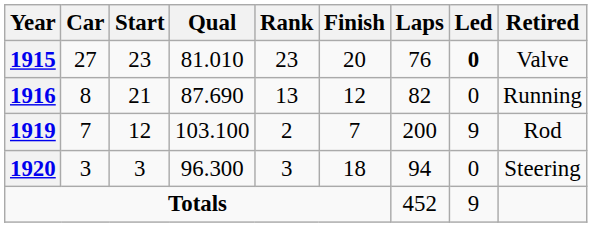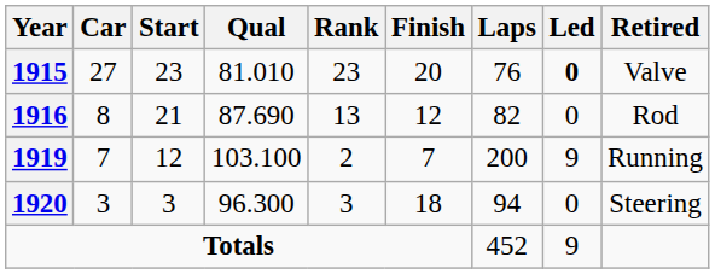 <table class="wikitable" style="text-align:center">
 <tr>
 <th>Year</th>
 <th>Car</th>
 <th>Start</th>
 <th>Qual</th>
 <th>Rank</th>
 <th>Finish</th>
 <th>Laps</th>
 <th>Led</th>
 <th>Retired</th>
 </tr>
 <tr>
 <th><a href='#'>1915</a></th>
 <td>27</td>
 <td>23</td>
 <td>81.010</td>
 <td>23</td>
 <td>20</td>
 <td>76</td>
 <td><strong>0</strong></td>
 <td>Valve</td>
 </tr>
 <tr>
 <th><a href='#'>1916</a></th>
 <td>8</td>
 <td>21</td>
 <td>87.690</td>
 <td>13</td>
 <td>12</td>
 <td>82</td>
 <td>0</td>
-<td>Running</td>
+<td>Rod</td>
 </tr>
 <tr>
 <th><a href='#'>1919</a></th>
 <td>7</td>
 <td>12</td>
 <td>103.100</td>
 <td>2</td>
 <td>7</td>
 <td>200</td>
 <td>9</td>
-<td>Rod</td>
+<td>Running</td>
 </tr>
 <tr>
 <th><a href='#'>1920</a></th>
 <td>3</td>
 <td>3</td>
 <td>96.300</td>
 <td>3</td>
 <td>18</td>
 <td>94</td>
 <td>0</td>
 <td>Steering</td>
 </tr>
 <tr>
 <td colspan=6><strong>Totals</strong></td>
 <td>452</td>
 <td>9</td>
 <td></td>
 </tr>
 </table>
